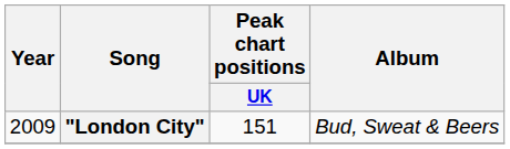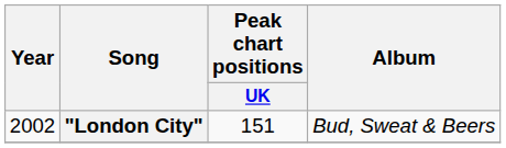 <table class="wikitable plainrowheaders" style="text-align:center;">
 <tr>
 <th scope="col" rowspan="2">Year</th>
 <th scope="col" rowspan="2">Song</th>
 <th scope="col" colspan="1">Peak chart positions</th>
 <th scope="col" rowspan="2">Album</th>
 </tr>
 <tr>
 <th scope="col" style="width:3em;font-size:85%;"><a href='#'>UK</a><br></th>
 </tr>
 <tr>
-<td>2009</td>
+<td>2002</td>
 <th scope="row">"London City"</th>
 <td>151</td>
 <td><em>Bud, Sweat & Beers</em></td>
 </tr>
 <tr>
 </tr>
 </table>
